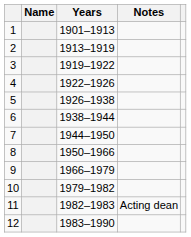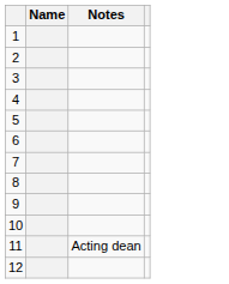 <table class="wikitable sortable plainrowheaders">
 <tr>
 <th scope="col"></th>
 <th scope="col">Name</th>
-<th scope="col">Years</th>
 <th scope="col" class="unsortable">Notes</th>
 <th scope="col" class="unsortable"></th>
 </tr>
 <tr>
 <td align="center">1</td>
 <th scope="row"></th>
-<td align="center">1901–1913</td>
 <td></td>
 <td align="center"></td>
 </tr>
 <tr>
 <td align="center">2</td>
 <th scope="row"></th>
-<td align="center">1913–1919</td>
 <td></td>
 <td align="center"></td>
 </tr>
 <tr>
 <td align="center">3</td>
 <th scope="row"></th>
-<td align="center">1919–1922</td>
 <td></td>
 <td align="center"></td>
 </tr>
 <tr>
 <td align="center">4</td>
 <th scope="row"></th>
-<td align="center">1922–1926</td>
 <td></td>
 <td align="center"></td>
 </tr>
 <tr>
 <td align="center">5</td>
 <th scope="row"></th>
-<td align="center">1926–1938</td>
 <td></td>
 <td align="center"></td>
 </tr>
 <tr>
 <td align="center">6</td>
 <th scope="row"></th>
-<td align="center">1938–1944</td>
 <td></td>
 <td align="center"></td>
 </tr>
 <tr>
 <td align="center">7</td>
 <th scope="row"></th>
-<td align="center">1944–1950</td>
 <td></td>
 <td align="center"></td>
 </tr>
 <tr>
 <td align="center">8</td>
 <th scope="row"></th>
-<td align="center">1950–1966</td>
 <td></td>
 <td align="center"></td>
 </tr>
 <tr>
 <td align="center">9</td>
 <th scope="row"></th>
-<td align="center">1966–1979</td>
 <td></td>
 <td align="center"></td>
 </tr>
 <tr>
 <td align="center">10</td>
 <th scope="row"></th>
-<td align="center">1979–1982</td>
 <td></td>
 <td align="center"></td>
 </tr>
 <tr>
 <td align="center">11</td>
 <th scope="row"></th>
-<td align="center">1982–1983</td>
 <td>Acting dean</td>
 <td align="center"></td>
 </tr>
 <tr>
 <td align="center">12</td>
 <th scope="row"></th>
-<td align="center">1983–1990</td>
 <td></td>
 <td align="center"></td>
 </tr>
 </table>
